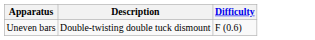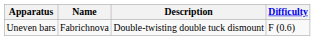 <table class="wikitable">
 <tr>
 <th>Apparatus</th>
+<th>Name</th>
 <th>Description</th>
 <th><a href='#'>Difficulty</a></th>
 </tr>
 <tr>
 <td>Uneven bars</td>
+<td>Fabrichnova</td>
 <td>Double-twisting double tuck dismount</td>
 <td>F (0.6)</td>
 </tr>
 </table>
